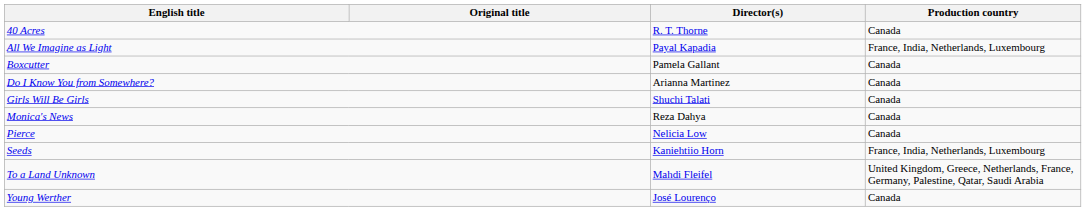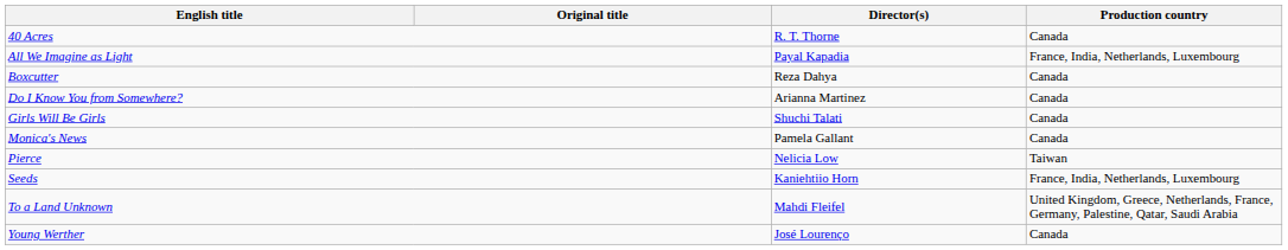 <table class="wikitable" width=100%>
 <tr>
 <th scope="col" width="32%">English title</th>
 <th scope="col" width="28%">Original title</th>
 <th scope="col" width="20%">Director(s)</th>
 <th scope="col" width="20%">Production country</th>
 </tr>
 <tr>
 <td colspan=2><em><a href='#'>40 Acres</a></em></td>
 <td><a href='#'>R. T. Thorne</a></td>
 <td>Canada</td>
 </tr>
 <tr>
 <td colspan=2><em><a href='#'>All We Imagine as Light</a></em></td>
 <td><a href='#'>Payal Kapadia</a></td>
 <td>France, India, Netherlands, Luxembourg</td>
 </tr>
 <tr>
 <td colspan=2><em><a href='#'>Boxcutter</a></em></td>
-<td>Pamela Gallant</td>
+<td>Reza Dahya</td>
 <td>Canada</td>
 </tr>
 <tr>
 <td colspan=2><em><a href='#'>Do I Know You from Somewhere?</a></em></td>
 <td>Arianna Martinez</td>
 <td>Canada</td>
 </tr>
 <tr>
 <td colspan=2><em><a href='#'>Girls Will Be Girls</a></em></td>
 <td><a href='#'>Shuchi Talati</a></td>
 <td>Canada</td>
 </tr>
 <tr>
 <td colspan=2><em><a href='#'>Monica's News</a></em></td>
-<td>Reza Dahya</td>
+<td>Pamela Gallant</td>
 <td>Canada</td>
 </tr>
 <tr>
 <td colspan=2><em><a href='#'>Pierce</a></em></td>
 <td><a href='#'>Nelicia Low</a></td>
-<td>Canada</td>
+<td>Taiwan</td>
 </tr>
 <tr>
 <td colspan=2><em><a href='#'>Seeds</a></em></td>
 <td><a href='#'>Kaniehtiio Horn</a></td>
 <td>France, India, Netherlands, Luxembourg</td>
 </tr>
 <tr>
 <td colspan=2><em><a href='#'>To a Land Unknown</a></em></td>
 <td><a href='#'>Mahdi Fleifel</a></td>
 <td>United Kingdom, Greece, Netherlands, France, Germany, Palestine, Qatar, Saudi Arabia</td>
 </tr>
 <tr>
 <td colspan=2><em><a href='#'>Young Werther</a></em></td>
 <td><a href='#'>José Lourenço</a></td>
 <td>Canada</td>
 </tr>
 </table>
